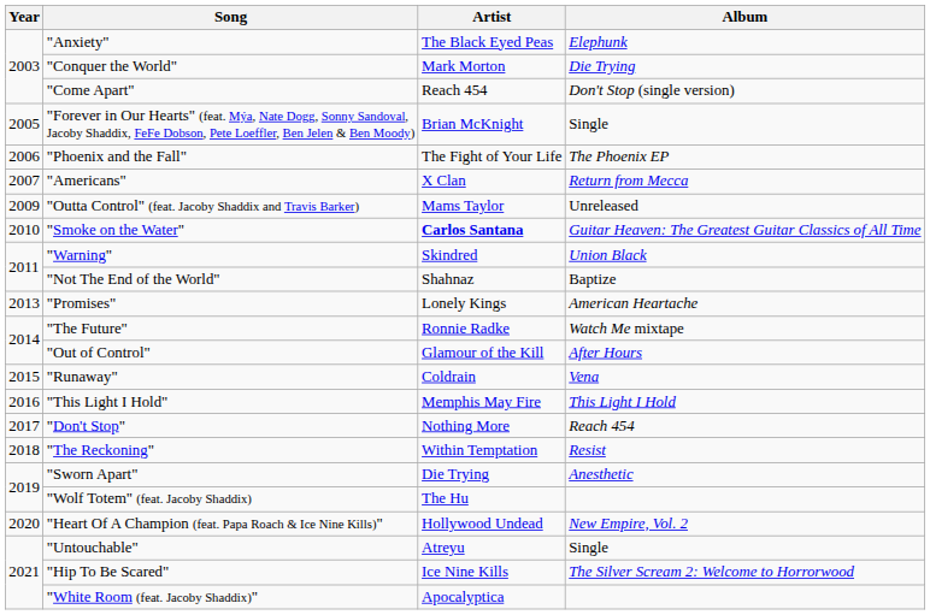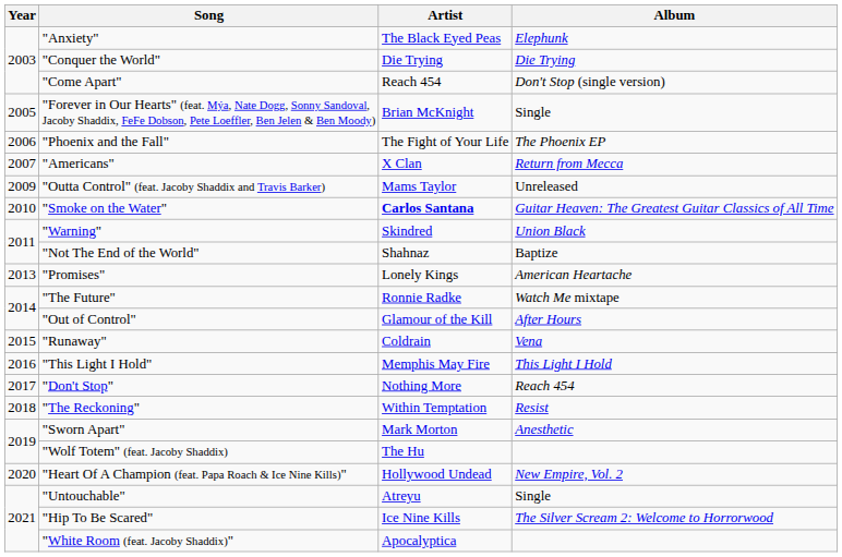 <table class="wikitable">
 <tr>
 <th>Year</th>
 <th>Song</th>
 <th>Artist</th>
 <th>Album</th>
 </tr>
 <tr>
 <td rowspan=3>2003</td>
 <td>"Anxiety"</td>
 <td><a href='#'>The Black Eyed Peas</a></td>
 <td><em><a href='#'>Elephunk</a></em></td>
 </tr>
 <tr>
 <td>"Conquer the World"</td>
-<td><a href='#'>Mark Morton</a></td>
+<td><a href='#'>Die Trying</a></td>
 <td><em><a href='#'>Die Trying</a></em></td>
 </tr>
 <tr>
 <td>"Come Apart"</td>
 <td>Reach 454</td>
 <td><em>Don't Stop</em> (single version)</td>
 </tr>
 <tr>
 <td>2005</td>
 <td>"Forever in Our Hearts" <small>(feat. <a href='#'>Mýa</a>, <a href='#'>Nate Dogg</a>, <a href='#'>Sonny Sandoval</a>,<br> Jacoby Shaddix, <a href='#'>FeFe Dobson</a>, <a href='#'>Pete Loeffler</a>, <a href='#'>Ben Jelen</a> & <a href='#'>Ben Moody</a>)</small></td>
 <td><a href='#'>Brian McKnight</a></td>
 <td>Single</td>
 </tr>
 <tr>
 <td>2006</td>
 <td>"Phoenix and the Fall"</td>
 <td>The Fight of Your Life</td>
 <td><em>The Phoenix EP</em></td>
 </tr>
 <tr>
 <td>2007</td>
 <td>"Americans"</td>
 <td><a href='#'>X Clan</a></td>
 <td><em><a href='#'>Return from Mecca</a></em></td>
 </tr>
 <tr>
 <td>2009</td>
 <td>"Outta Control" <small>(feat. Jacoby Shaddix and <a href='#'>Travis Barker</a>)</small></td>
 <td><a href='#'>Mams Taylor</a></td>
 <td>Unreleased</td>
 </tr>
 <tr>
 <td>2010</td>
 <td>"<a href='#'>Smoke on the Water</a>"</td>
 <td><strong><a href='#'>Carlos Santana</a></strong></td>
 <td><em><a href='#'>Guitar Heaven: The Greatest Guitar Classics of All Time</a></em></td>
 </tr>
 <tr>
 <td rowspan=2>2011</td>
 <td>"<a href='#'>Warning</a>"</td>
 <td><a href='#'>Skindred</a></td>
 <td><em><a href='#'>Union Black</a></em></td>
 </tr>
 <tr>
 <td>"Not The End of the World"</td>
 <td>Shahnaz</td>
 <td>Baptize</td>
 </tr>
 <tr>
 <td>2013</td>
 <td>"Promises"</td>
 <td>Lonely Kings</td>
 <td><em>American Heartache</em></td>
 </tr>
 <tr>
 <td rowspan=2>2014</td>
 <td>"The Future"</td>
 <td><a href='#'>Ronnie Radke</a></td>
 <td><em>Watch Me</em> mixtape</td>
 </tr>
 <tr>
 <td>"Out of Control"</td>
 <td><a href='#'>Glamour of the Kill</a></td>
 <td><em><a href='#'>After Hours</a></em></td>
 </tr>
 <tr>
 <td>2015</td>
 <td>"Runaway"</td>
 <td><a href='#'>Coldrain</a></td>
 <td><em><a href='#'>Vena</a></em></td>
 </tr>
 <tr>
 <td>2016</td>
 <td>"This Light I Hold"</td>
 <td><a href='#'>Memphis May Fire</a></td>
 <td><em><a href='#'>This Light I Hold</a></em></td>
 </tr>
 <tr>
 <td>2017</td>
 <td>"<a href='#'>Don't Stop</a>"</td>
 <td><a href='#'>Nothing More</a></td>
 <td><em>Reach 454</em></td>
 </tr>
 <tr>
 <td>2018</td>
 <td>"<a href='#'>The Reckoning</a>"</td>
 <td><a href='#'>Within Temptation</a></td>
 <td><em><a href='#'>Resist</a></em></td>
 </tr>
 <tr>
 <td rowspan=2>2019</td>
 <td>"Sworn Apart"</td>
-<td><a href='#'>Die Trying</a></td>
+<td><a href='#'>Mark Morton</a></td>
 <td><em><a href='#'>Anesthetic</a></em></td>
 </tr>
 <tr>
 <td>"Wolf Totem" <small>(feat. Jacoby Shaddix)</small></td>
 <td><a href='#'>The Hu</a></td>
 <td></td>
 </tr>
 <tr>
 <td>2020</td>
 <td>"Heart Of A Champion <small>(feat. Papa Roach & Ice Nine Kills)</small>"</td>
 <td><a href='#'>Hollywood Undead</a></td>
 <td><em><a href='#'>New Empire, Vol. 2</a></em></td>
 </tr>
 <tr>
 <td rowspan=3>2021</td>
 <td>"Untouchable"</td>
 <td><a href='#'>Atreyu</a></td>
 <td>Single</td>
 </tr>
 <tr>
 <td>"Hip To Be Scared"</td>
 <td><a href='#'>Ice Nine Kills</a></td>
 <td><em><a href='#'>The Silver Scream 2: Welcome to Horrorwood</a></em></td>
 </tr>
 <tr>
 <td>"<a href='#'>White Room</a> <small>(feat. Jacoby Shaddix)</small>"</td>
 <td><a href='#'>Apocalyptica</a></td>
 <td></td>
 </tr>
 </table>
